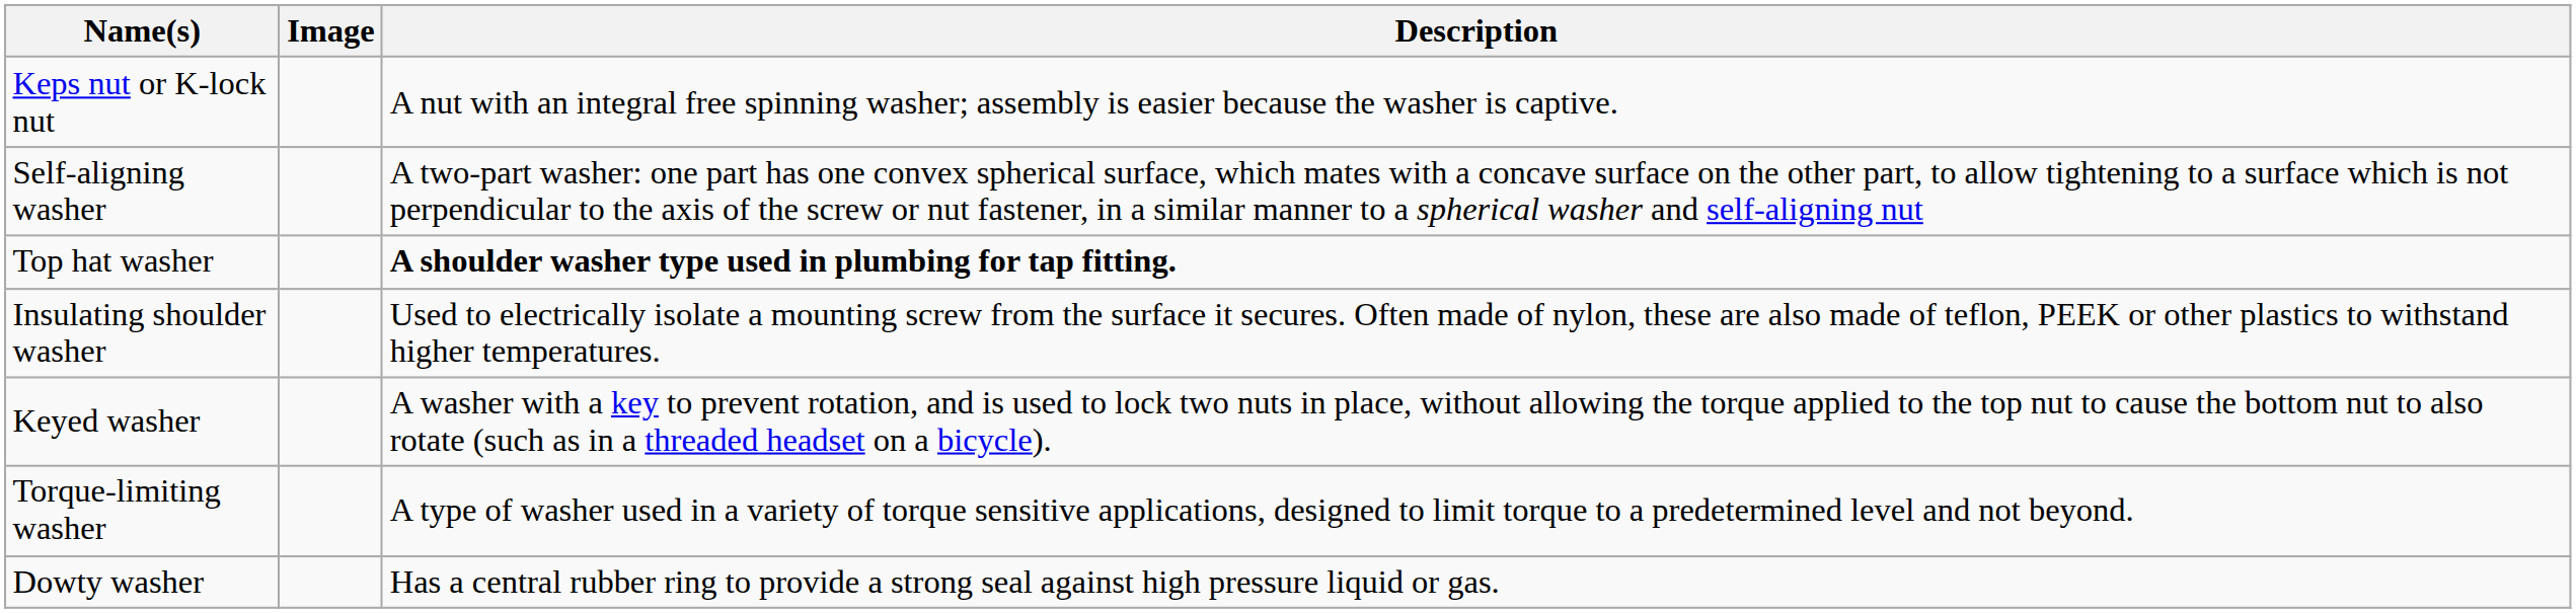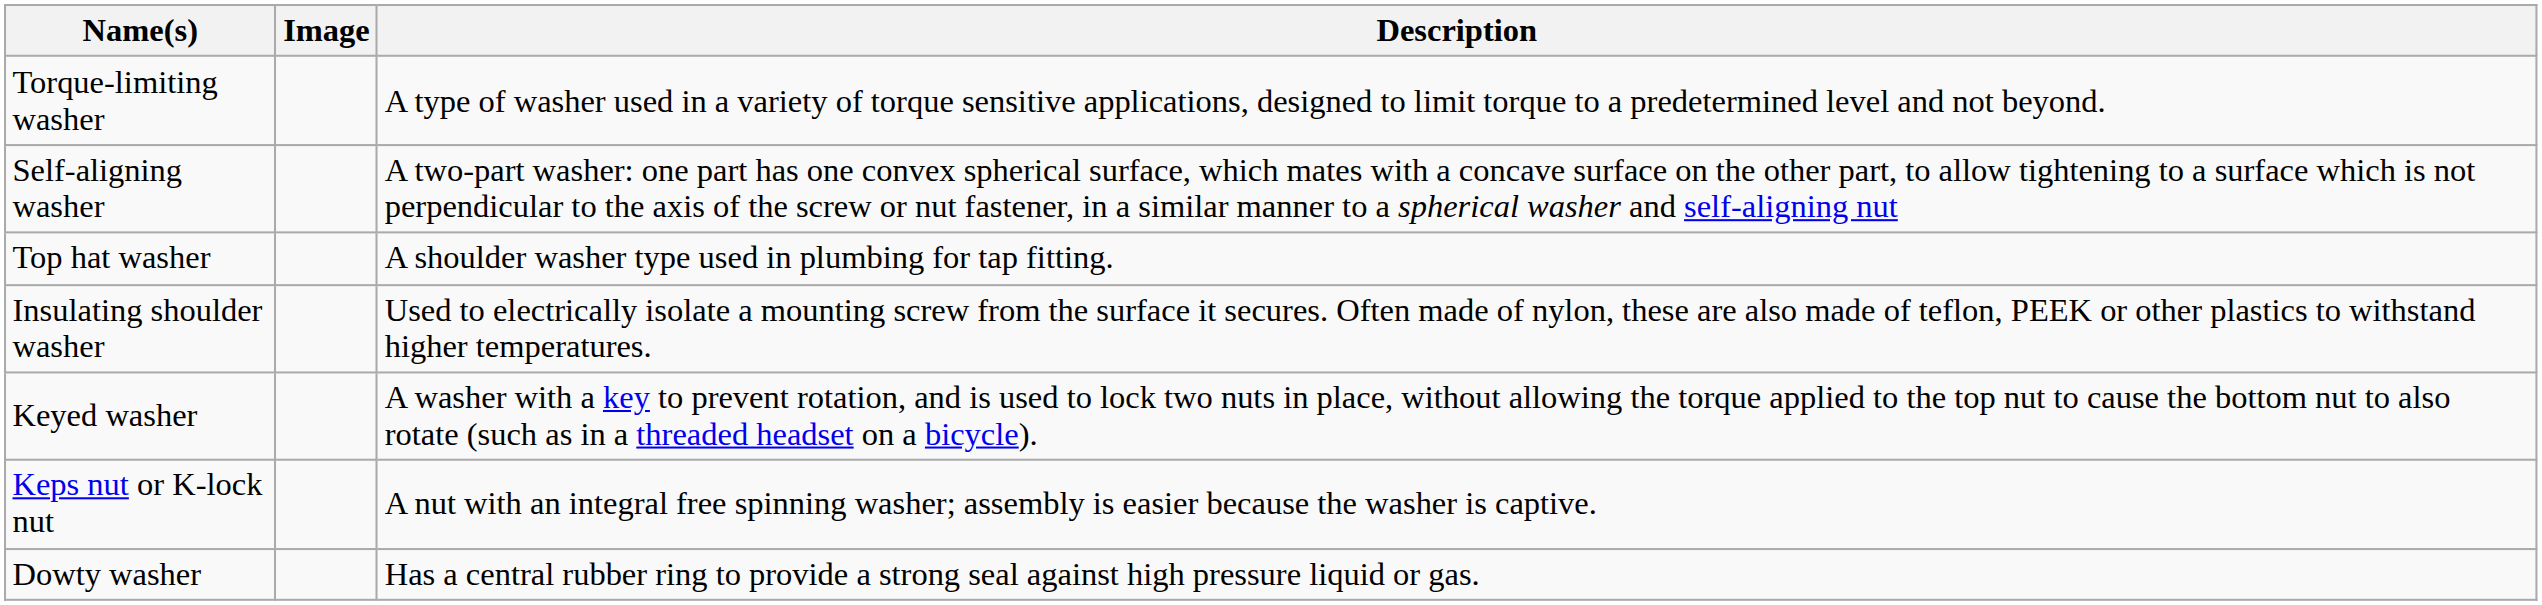 <table class="wikitable">
 <tr>
 <th>Name(s)</th>
 <th>Image</th>
 <th>Description</th>
 </tr>
 <tr>
-<td><a href='#'>Keps nut</a> or K-lock nut</td>
+<td>Torque-limiting washer</td>
 <td></td>
-<td>A nut with an integral free spinning washer; assembly is easier because the washer is captive.</td>
+<td>A type of washer used in a variety of torque sensitive applications, designed to limit torque to a predetermined level and not beyond.</td>
 </tr>
 <tr>
 <td>Self-aligning washer</td>
 <td></td>
 <td>A two-part washer: one part has one convex spherical surface, which mates with a concave surface on the other part, to allow tightening to a surface which is not perpendicular to the axis of the screw or nut fastener, in a similar manner to a <em>spherical washer</em> and <a href='#'>self-aligning nut</a></td>
 </tr>
 <tr>
 <td>Top hat washer</td>
 <td></td>
-<td><strong>A shoulder washer type used in plumbing for tap fitting.</strong></td>
+<td>A shoulder washer type used in plumbing for tap fitting.</td>
 </tr>
 <tr>
 <td>Insulating shoulder washer</td>
 <td></td>
 <td>Used to electrically isolate a mounting screw from the surface it secures. Often made of nylon, these are also made of teflon, PEEK or other plastics to withstand higher temperatures.</td>
 </tr>
 <tr>
 <td>Keyed washer</td>
 <td></td>
 <td>A washer with a <a href='#'>key</a> to prevent rotation, and is used to lock two nuts in place, without allowing the torque applied to the top nut to cause the bottom nut to also rotate (such as in a <a href='#'>threaded headset</a> on a <a href='#'>bicycle</a>).</td>
 </tr>
 <tr>
-<td>Torque-limiting washer</td>
+<td><a href='#'>Keps nut</a> or K-lock nut</td>
 <td></td>
-<td>A type of washer used in a variety of torque sensitive applications, designed to limit torque to a predetermined level and not beyond.</td>
+<td>A nut with an integral free spinning washer; assembly is easier because the washer is captive.</td>
 </tr>
 <tr>
 <td>Dowty washer</td>
 <td></td>
 <td>Has a central rubber ring to provide a strong seal against high pressure liquid or gas.</td>
 </tr>
 </table>
